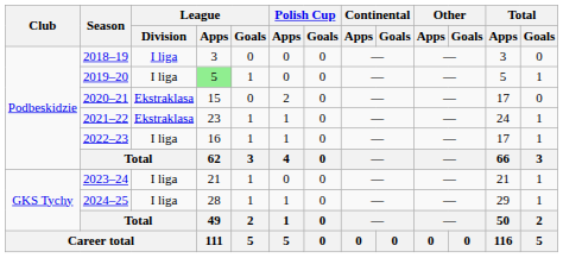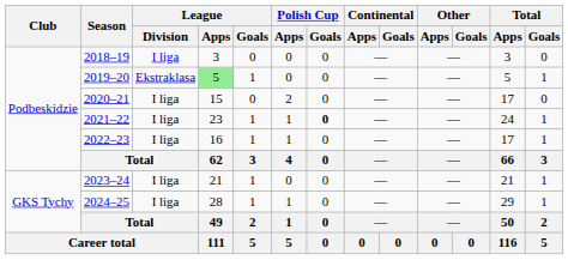 <table class="wikitable" style="text-align: center;">
 <tr>
 <th rowspan="2">Club</th>
 <th rowspan="2">Season</th>
 <th colspan="3">League</th>
 <th colspan="2"><a href='#'>Polish Cup</a></th>
 <th colspan="2">Continental</th>
 <th colspan="2">Other</th>
 <th colspan="2">Total</th>
 </tr>
 <tr>
 <th>Division</th>
 <th>Apps</th>
 <th>Goals</th>
 <th>Apps</th>
 <th>Goals</th>
 <th>Apps</th>
 <th>Goals</th>
 <th>Apps</th>
 <th>Goals</th>
 <th>Apps</th>
 <th>Goals</th>
 </tr>
 <tr>
 <td rowspan="6"><a href='#'>Podbeskidzie</a></td>
 <td><a href='#'>2018–19</a></td>
 <td><a href='#'>I liga</a></td>
 <td>3</td>
 <td>0</td>
 <td>0</td>
 <td>0</td>
 <td colspan="2">—</td>
 <td colspan="2">—</td>
 <td>3</td>
 <td>0</td>
 </tr>
 <tr>
 <td><a href='#'>2019–20</a></td>
-<td>I liga</td>
+<td><a href='#'>Ekstraklasa</a></td>
 <td style="background: lightgreen;">5</td>
 <td>1</td>
 <td>0</td>
 <td>0</td>
 <td colspan="2">—</td>
 <td colspan="2">—</td>
 <td>5</td>
 <td>1</td>
 </tr>
 <tr>
 <td><a href='#'>2020–21</a></td>
-<td><a href='#'>Ekstraklasa</a></td>
+<td>I liga</td>
 <td>15</td>
 <td>0</td>
 <td>2</td>
 <td>0</td>
 <td colspan="2">—</td>
 <td colspan="2">—</td>
 <td>17</td>
 <td>0</td>
 </tr>
 <tr>
 <td><a href='#'>2021–22</a></td>
-<td><a href='#'>Ekstraklasa</a></td>
+<td>I liga</td>
 <td>23</td>
 <td>1</td>
 <td>1</td>
-<td>0</td>
+<td><strong>0</strong></td>
 <td colspan="2">—</td>
 <td colspan="2">—</td>
 <td>24</td>
 <td>1</td>
 </tr>
 <tr>
 <td><a href='#'>2022–23</a></td>
 <td>I liga</td>
 <td>16</td>
 <td>1</td>
 <td>1</td>
 <td>0</td>
 <td colspan="2">—</td>
 <td colspan="2">—</td>
 <td>17</td>
 <td>1</td>
 </tr>
 <tr>
 <th colspan="2">Total</th>
 <th>62</th>
 <th>3</th>
 <th>4</th>
 <th>0</th>
 <th colspan="2">—</th>
 <th colspan="2">—</th>
 <th>66</th>
 <th>3</th>
 </tr>
 <tr>
 <td rowspan="3"><a href='#'>GKS Tychy</a></td>
 <td><a href='#'>2023–24</a></td>
 <td>I liga</td>
 <td>21</td>
 <td>1</td>
 <td>0</td>
 <td>0</td>
 <td colspan="2">—</td>
 <td colspan="2">—</td>
 <td>21</td>
 <td>1</td>
 </tr>
 <tr>
 <td><a href='#'>2024–25</a></td>
 <td>I liga</td>
 <td>28</td>
 <td>1</td>
 <td>1</td>
 <td>0</td>
 <td colspan="2">—</td>
 <td colspan="2">—</td>
 <td>29</td>
 <td>1</td>
 </tr>
 <tr>
 <th colspan="2">Total</th>
 <th>49</th>
 <th>2</th>
 <th>1</th>
 <th>0</th>
 <th colspan="2">—</th>
 <th colspan="2">—</th>
 <th>50</th>
 <th>2</th>
 </tr>
 <tr>
 <th colspan="3">Career total</th>
 <th>111</th>
 <th>5</th>
 <th>5</th>
 <th>0</th>
 <th>0</th>
 <th>0</th>
 <th>0</th>
 <th>0</th>
 <th>116</th>
 <th>5</th>
 </tr>
 </table>
